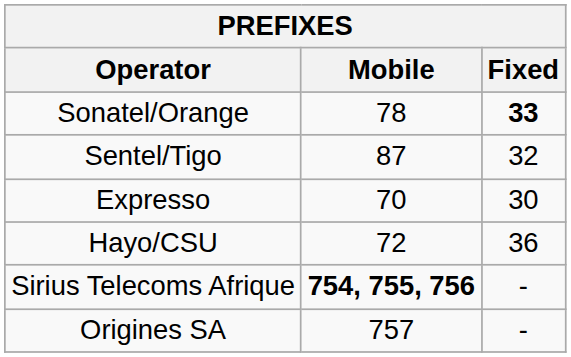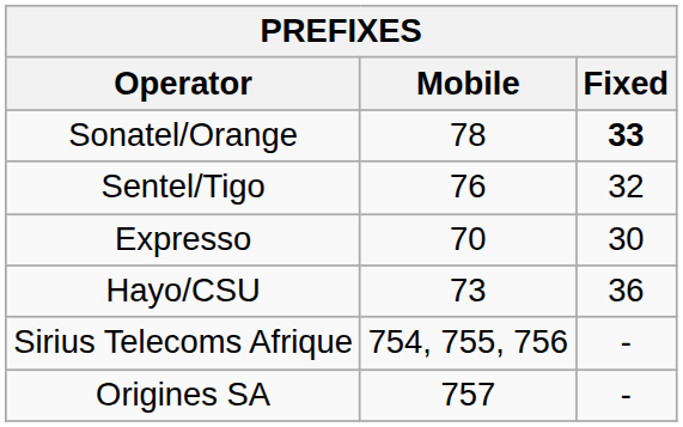 <table class="wikitable" border=1 style="text-align:center">
 <tr>
 <th colspan="3">PREFIXES</th>
 </tr>
 <tr>
 <th>Operator</th>
 <th>Mobile</th>
 <th>Fixed</th>
 </tr>
 <tr>
 <td>Sonatel/Orange</td>
 <td>78</td>
 <td><strong>33</strong></td>
 </tr>
 <tr>
 <td>Sentel/Tigo</td>
-<td>87</td>
+<td>76</td>
 <td>32</td>
 </tr>
 <tr>
 <td>Expresso</td>
 <td>70</td>
 <td>30</td>
 </tr>
 <tr>
 <td>Hayo/CSU</td>
-<td>72</td>
+<td>73</td>
 <td>36</td>
 </tr>
 <tr>
 <td>Sirius Telecoms Afrique</td>
-<td><strong>754, 755, 756</strong></td>
+<td>754, 755, 756</td>
 <td>-</td>
 </tr>
 <tr>
 <td>Origines SA</td>
 <td>757</td>
 <td>-</td>
 </tr>
 </table>
